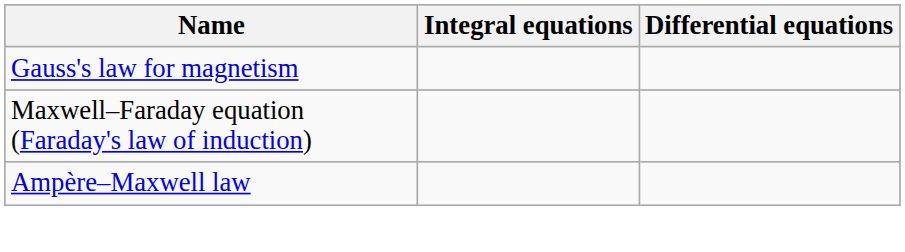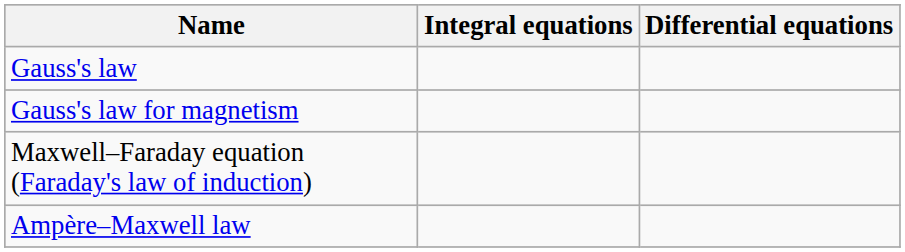 <table class="wikitable">
 <tr>
 <th scope="col" style="width: 15em;">Name</th>
 <th scope="col">Integral equations</th>
 <th scope="col">Differential equations</th>
+</tr>
+<tr>
+<td><a href='#'>Gauss's law</a></td>
+<td></td>
+<td></td>
 </tr>
 <tr>
 <td><a href='#'>Gauss's law for magnetism</a></td>
 <td></td>
 <td></td>
 </tr>
 <tr>
 <td>Maxwell–Faraday equation (<a href='#'>Faraday's law of induction</a>)</td>
 <td></td>
 <td></td>
 </tr>
 <tr>
 <td><a href='#'>Ampère–Maxwell law</a></td>
 <td></td>
 <td></td>
 </tr>
 </table>
